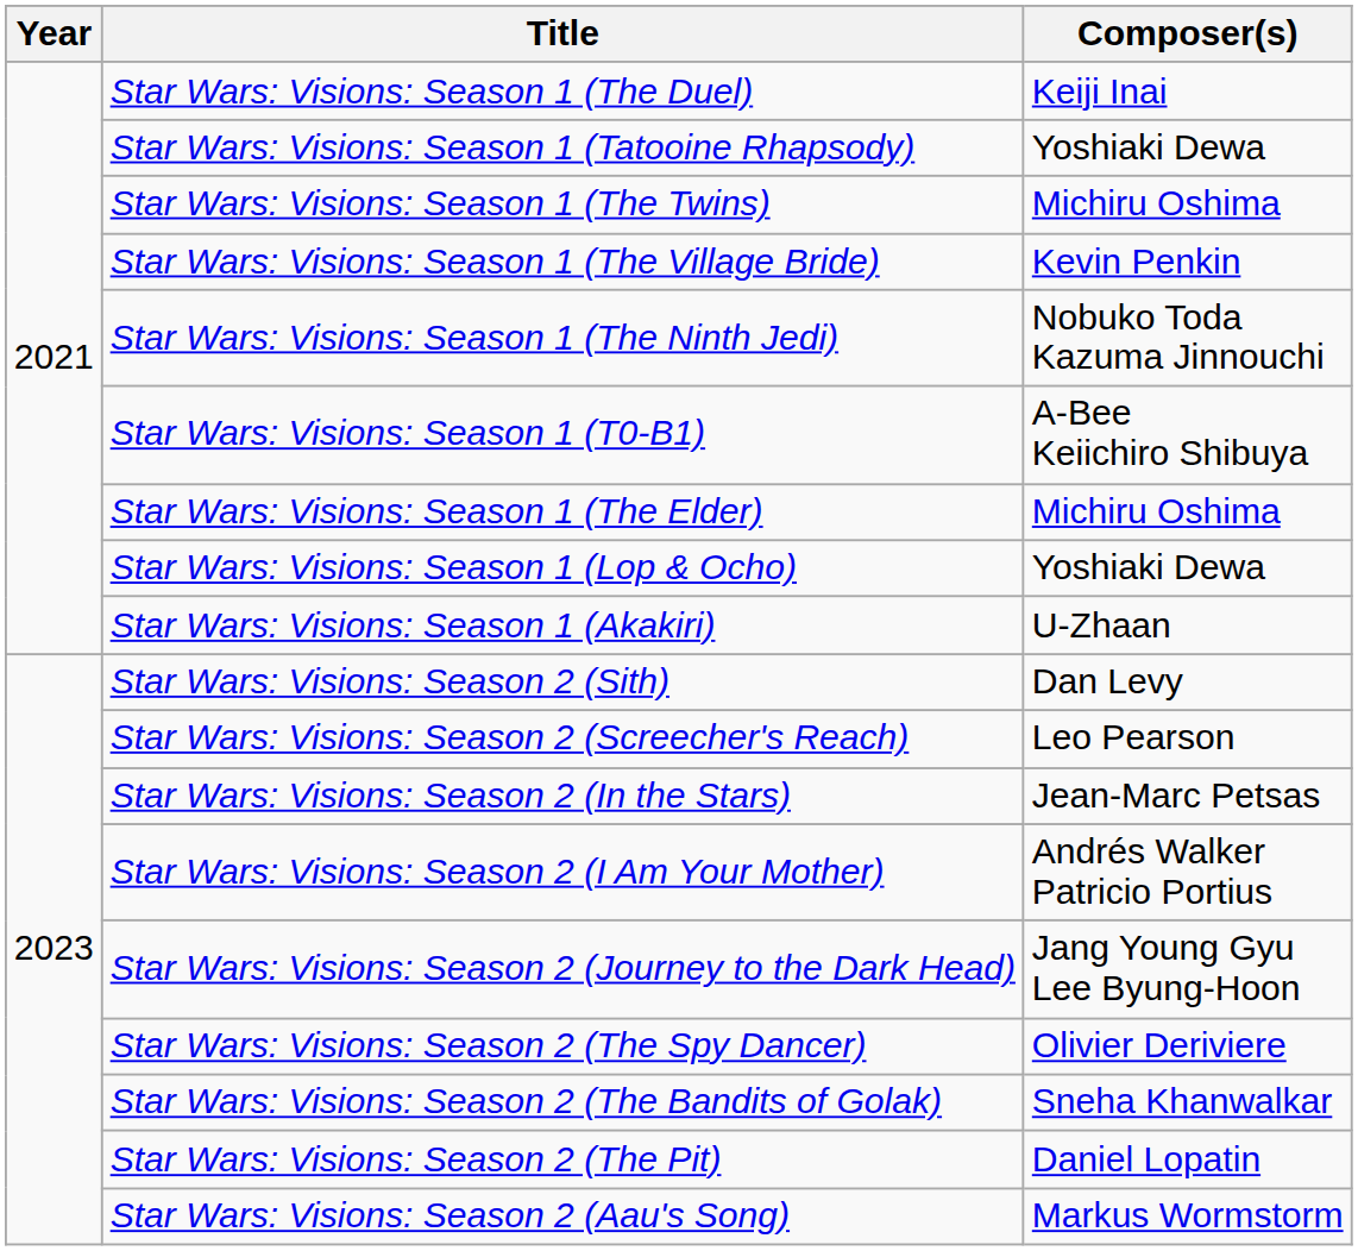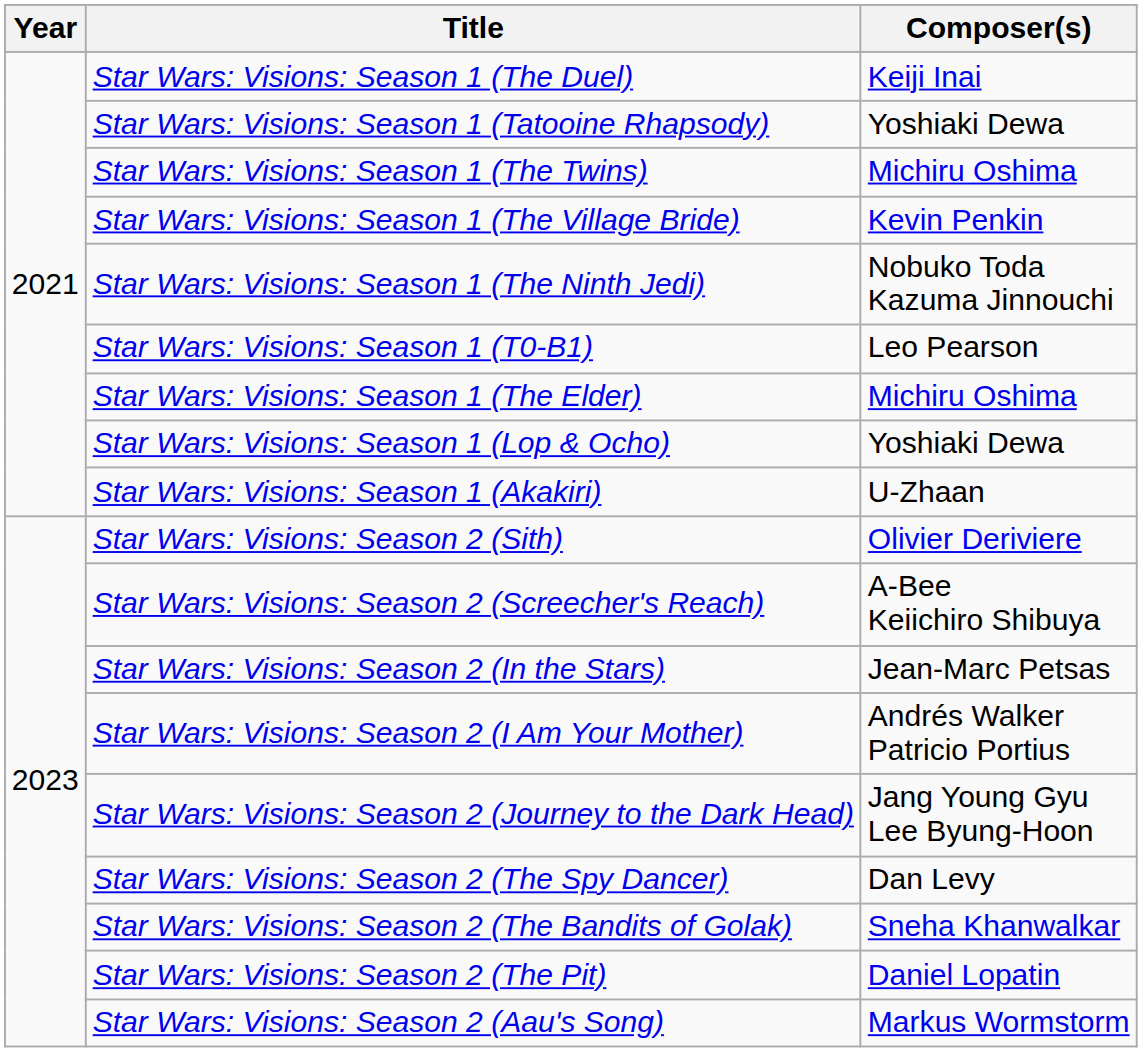 <table class="wikitable">
 <tr>
 <th>Year</th>
 <th>Title</th>
 <th>Composer(s)</th>
 </tr>
 <tr>
 <td rowspan="9">2021</td>
 <td><em><a href='#'>Star Wars: Visions: Season 1 (The Duel)</a></em></td>
 <td><a href='#'>Keiji Inai</a></td>
 </tr>
 <tr>
 <td><em><a href='#'>Star Wars: Visions: Season 1 (Tatooine Rhapsody)</a></em></td>
 <td>Yoshiaki Dewa</td>
 </tr>
 <tr>
 <td><em><a href='#'>Star Wars: Visions: Season 1 (The Twins)</a></em></td>
 <td><a href='#'>Michiru Oshima</a></td>
 </tr>
 <tr>
 <td><em><a href='#'>Star Wars: Visions: Season 1 (The Village Bride)</a></em></td>
 <td><a href='#'>Kevin Penkin</a></td>
 </tr>
 <tr>
 <td><em><a href='#'>Star Wars: Visions: Season 1 (The Ninth Jedi)</a></em></td>
 <td>Nobuko Toda<br>Kazuma Jinnouchi</td>
 </tr>
 <tr>
 <td><em><a href='#'>Star Wars: Visions: Season 1 (T0-B1)</a></em></td>
-<td>A-Bee<br>Keiichiro Shibuya</td>
+<td>Leo Pearson</td>
 </tr>
 <tr>
 <td><em><a href='#'>Star Wars: Visions: Season 1 (The Elder)</a></em></td>
 <td><a href='#'>Michiru Oshima</a></td>
 </tr>
 <tr>
 <td><em><a href='#'>Star Wars: Visions: Season 1 (Lop & Ocho)</a></em></td>
 <td>Yoshiaki Dewa</td>
 </tr>
 <tr>
 <td><em><a href='#'>Star Wars: Visions: Season 1 (Akakiri)</a></em></td>
 <td>U-Zhaan</td>
 </tr>
 <tr>
 <td rowspan="9">2023</td>
 <td><em><a href='#'>Star Wars: Visions: Season 2 (Sith)</a></em></td>
-<td>Dan Levy</td>
+<td><a href='#'>Olivier Deriviere</a></td>
 </tr>
 <tr>
 <td><em><a href='#'>Star Wars: Visions: Season 2 (Screecher's Reach)</a></em></td>
-<td>Leo Pearson</td>
+<td>A-Bee<br>Keiichiro Shibuya</td>
 </tr>
 <tr>
 <td><em><a href='#'>Star Wars: Visions: Season 2 (In the Stars)</a></em></td>
 <td>Jean-Marc Petsas</td>
 </tr>
 <tr>
 <td><em><a href='#'>Star Wars: Visions: Season 2 (I Am Your Mother)</a></em></td>
 <td>Andrés Walker<br>Patricio Portius</td>
 </tr>
 <tr>
 <td><em><a href='#'>Star Wars: Visions: Season 2 (Journey to the Dark Head)</a></em></td>
 <td>Jang Young Gyu<br>Lee Byung-Hoon</td>
 </tr>
 <tr>
 <td><em><a href='#'>Star Wars: Visions: Season 2 (The Spy Dancer)</a></em></td>
-<td><a href='#'>Olivier Deriviere</a></td>
+<td>Dan Levy</td>
 </tr>
 <tr>
 <td><em><a href='#'>Star Wars: Visions: Season 2 (The Bandits of Golak)</a></em></td>
 <td><a href='#'>Sneha Khanwalkar</a></td>
 </tr>
 <tr>
 <td><em><a href='#'>Star Wars: Visions: Season 2 (The Pit)</a></em></td>
 <td><a href='#'>Daniel Lopatin</a></td>
 </tr>
 <tr>
 <td><em><a href='#'>Star Wars: Visions: Season 2 (Aau's Song)</a></em></td>
 <td><a href='#'>Markus Wormstorm</a></td>
 </tr>
 </table>
